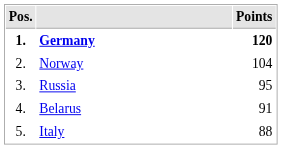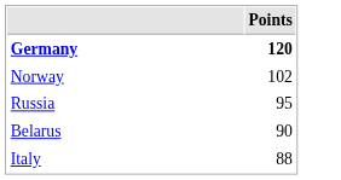 <table cellspacing="1" cellpadding="3" style="border:1px solid #AAAAAA;font-size:90%">
 <tr bgcolor="#E4E4E4">
-<th style="border-bottom:1px solid #AAAAAA" width=10>Pos.</th>
 <th style="border-bottom:1px solid #AAAAAA" width=200></th>
 <th style="border-bottom:1px solid #AAAAAA" width=20>Points</th>
 </tr>
 <tr>
-<td align="center"><strong>1.</strong></td>
 <td> <strong><a href='#'>Germany</a></strong></td>
 <td align="right"><strong>120</strong></td>
 </tr>
 <tr>
-<td align="center">2.</td>
 <td> <a href='#'>Norway</a></td>
-<td align="right">104</td>
+<td align="right">102</td>
 </tr>
 <tr>
-<td align="center">3.</td>
 <td> <a href='#'>Russia</a></td>
 <td align="right">95</td>
 </tr>
 <tr>
-<td align="center">4.</td>
 <td> <a href='#'>Belarus</a></td>
-<td align="right">91</td>
+<td align="right">90</td>
 </tr>
 <tr>
-<td align="center">5.</td>
 <td> <a href='#'>Italy</a></td>
 <td align="right">88</td>
 </tr>
 </table>
